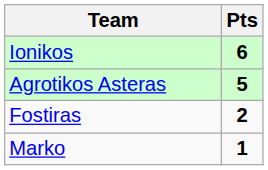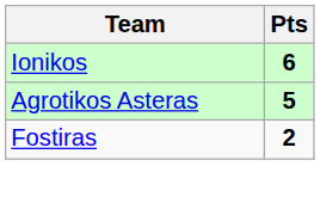 <table class="wikitable" style="text-align: center;">
 <tr>
 <th width=165>Team</th>
 <th width=20>Pts</th>
 </tr>
 <tr bgcolor="#ccffcc">
 <td align=left><a href='#'>Ionikos</a></td>
 <td><strong>6</strong></td>
 </tr>
 <tr bgcolor="#ccffcc">
 <td align=left><a href='#'>Agrotikos Asteras</a></td>
 <td><strong>5</strong></td>
 </tr>
 <tr>
 <td align=left><a href='#'>Fostiras</a></td>
 <td><strong>2</strong></td>
 </tr>
-<tr>
-<td align=left><a href='#'>Marko</a></td>
-<td><strong>1</strong></td>
-</tr>
 </table>
